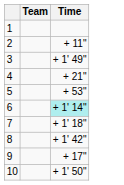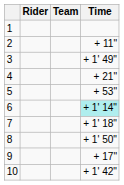 <table class="wikitable">
 <tr>
 <th></th>
+<th>Rider</th>
 <th>Team</th>
 <th>Time</th>
 </tr>
 <tr>
 <td>1</td>
+<td> </td>
 <td></td>
 <td align="right"></td>
 </tr>
 <tr>
 <td>2</td>
+<td> </td>
 <td></td>
 <td align="right">+ 11"</td>
 </tr>
 <tr>
 <td>3</td>
+<td> </td>
 <td></td>
 <td align="right">+ 1' 49"</td>
 </tr>
 <tr>
 <td>4</td>
+<td> </td>
 <td></td>
 <td align="right">+ 21"</td>
 </tr>
 <tr>
 <td>5</td>
 <td></td>
+<td></td>
 <td align="right">+ 53"</td>
 </tr>
 <tr>
 <td>6</td>
+<td></td>
 <td></td>
 <td align="right" style="background: paleturquoise;">+ 1' 14"</td>
 </tr>
 <tr>
 <td>7</td>
 <td></td>
+<td></td>
 <td align="right">+ 1' 18"</td>
 </tr>
 <tr>
 <td>8</td>
 <td></td>
-<td align="right">+ 1' 42"</td>
+<td></td>
+<td align="right">+ 1' 50"</td>
 </tr>
 <tr>
 <td>9</td>
+<td></td>
 <td></td>
 <td align="right">+ 17"</td>
 </tr>
 <tr>
 <td>10</td>
 <td></td>
-<td align="right">+ 1' 50"</td>
+<td></td>
+<td align="right">+ 1' 42"</td>
 </tr>
 </table>
